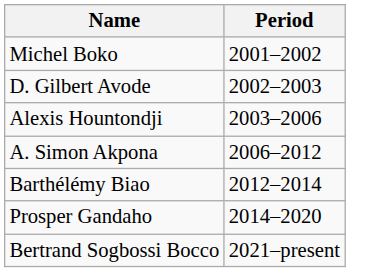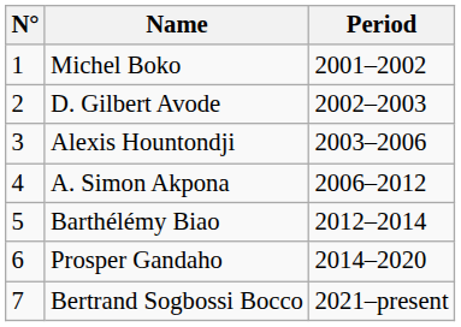 <table class="wikitable">
 <tr>
+<th>N°</th>
 <th>Name</th>
 <th>Period</th>
 </tr>
 <tr>
+<td>1</td>
 <td>Michel Boko</td>
 <td>2001–2002</td>
 </tr>
 <tr>
+<td>2</td>
 <td>D. Gilbert Avode</td>
 <td>2002–2003</td>
 </tr>
 <tr>
+<td>3</td>
 <td>Alexis Hountondji</td>
 <td>2003–2006</td>
 </tr>
 <tr>
+<td>4</td>
 <td>A. Simon Akpona</td>
 <td>2006–2012</td>
 </tr>
 <tr>
+<td>5</td>
 <td>Barthélémy Biao</td>
 <td>2012–2014</td>
 </tr>
 <tr>
+<td>6</td>
 <td>Prosper Gandaho</td>
 <td>2014–2020</td>
 </tr>
 <tr>
+<td>7</td>
 <td>Bertrand Sogbossi Bocco</td>
 <td>2021–present</td>
 </tr>
 </table>
